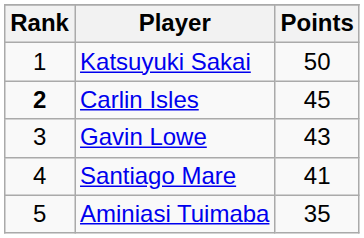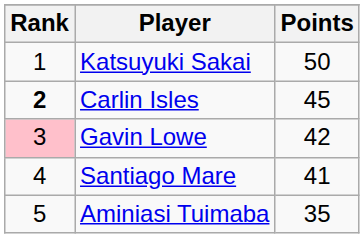 <table class="wikitable sortable">
 <tr>
 </tr>
 <tr>
 <th>Rank</th>
 <th>Player</th>
 <th>Points</th>
 </tr>
 <tr>
 <td align=center>1</td>
 <td> <a href='#'>Katsuyuki Sakai</a></td>
 <td align=center>50</td>
 </tr>
 <tr>
 <td align=center><strong>2</strong></td>
 <td> <a href='#'>Carlin Isles</a></td>
 <td align=center>45</td>
 </tr>
 <tr>
-<td align=center>3</td>
+<td align=center style="background: pink;">3</td>
 <td> <a href='#'>Gavin Lowe</a></td>
-<td align=center>43</td>
+<td align=center>42</td>
 </tr>
 <tr>
 <td align=center>4</td>
 <td> <a href='#'>Santiago Mare</a></td>
 <td align=center>41</td>
 </tr>
 <tr>
 <td align=center>5</td>
 <td> <a href='#'>Aminiasi Tuimaba</a></td>
 <td align=center>35</td>
 </tr>
 </table>
